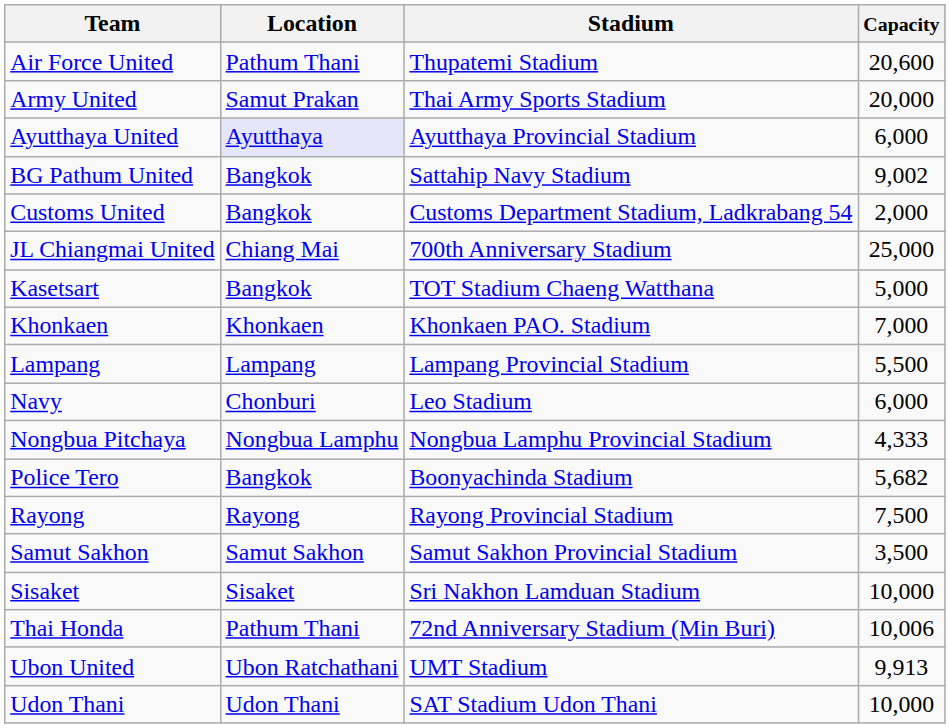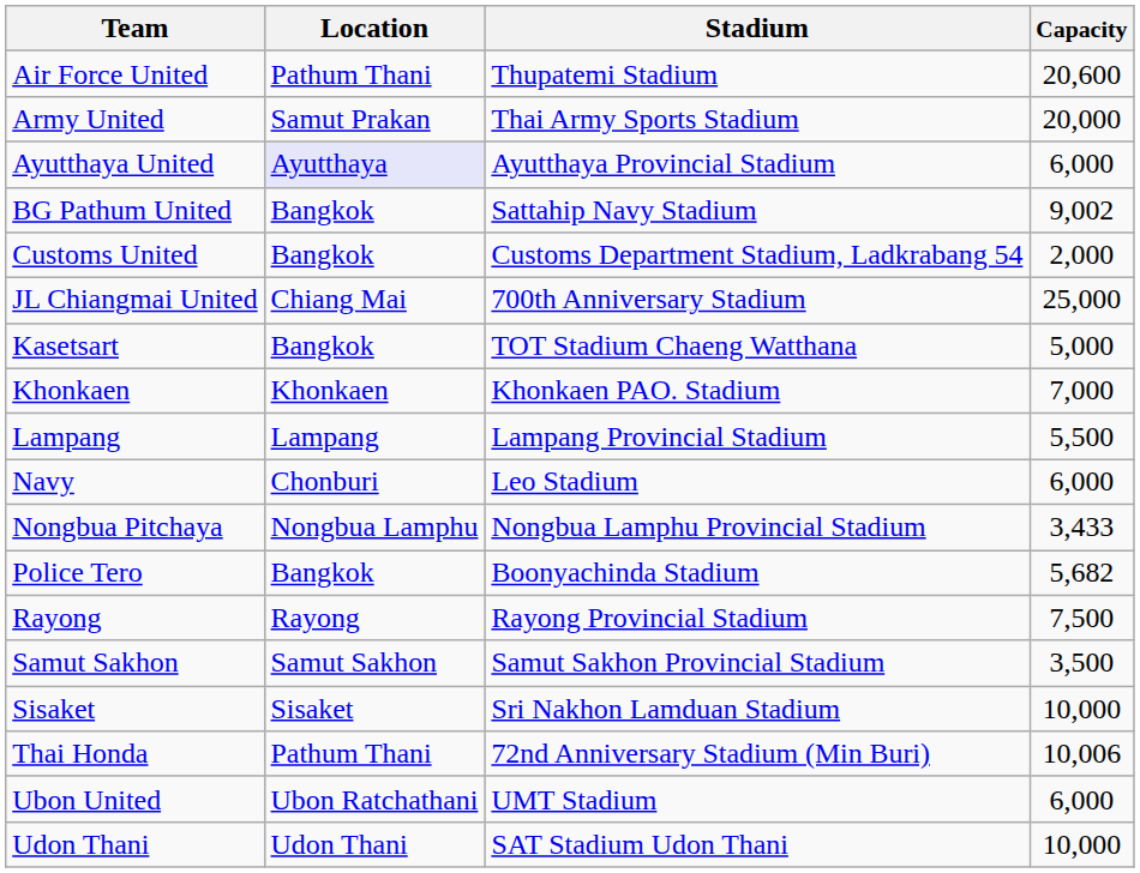 <table class="wikitable sortable">
 <tr>
 <th>Team</th>
 <th>Location</th>
 <th>Stadium</th>
 <th><small>Capacity</small></th>
 </tr>
 <tr>
 <td><a href='#'>Air Force United</a></td>
 <td><a href='#'>Pathum Thani</a></td>
 <td><a href='#'>Thupatemi Stadium</a></td>
 <td align="center">20,600</td>
 </tr>
 <tr>
 <td><a href='#'>Army United</a></td>
 <td><a href='#'>Samut Prakan</a></td>
 <td><a href='#'>Thai Army Sports Stadium</a></td>
 <td align="center">20,000</td>
 </tr>
 <tr>
 <td><a href='#'>Ayutthaya United</a></td>
 <td style="background: lavender;"><a href='#'>Ayutthaya</a></td>
 <td><a href='#'>Ayutthaya Provincial Stadium</a></td>
 <td align="center">6,000</td>
 </tr>
 <tr>
 <td><a href='#'>BG Pathum United</a></td>
 <td><a href='#'>Bangkok</a></td>
 <td><a href='#'>Sattahip Navy Stadium</a></td>
 <td align="center">9,002</td>
 </tr>
 <tr>
 <td><a href='#'>Customs United</a></td>
 <td><a href='#'>Bangkok</a></td>
 <td><a href='#'>Customs Department Stadium, Ladkrabang 54</a></td>
 <td align="center">2,000</td>
 </tr>
 <tr>
 <td><a href='#'>JL Chiangmai United</a></td>
 <td><a href='#'>Chiang Mai</a></td>
 <td><a href='#'>700th Anniversary Stadium</a></td>
 <td align="center">25,000</td>
 </tr>
 <tr>
 <td><a href='#'>Kasetsart</a></td>
 <td><a href='#'>Bangkok</a></td>
 <td><a href='#'>TOT Stadium Chaeng Watthana</a></td>
 <td align="center">5,000</td>
 </tr>
 <tr>
 <td><a href='#'>Khonkaen</a></td>
 <td><a href='#'>Khonkaen</a></td>
 <td><a href='#'>Khonkaen PAO. Stadium</a></td>
 <td align="center">7,000</td>
 </tr>
 <tr>
 <td><a href='#'>Lampang</a></td>
 <td><a href='#'>Lampang</a></td>
 <td><a href='#'>Lampang Provincial Stadium</a></td>
 <td align="center">5,500</td>
 </tr>
 <tr>
 <td><a href='#'>Navy</a></td>
 <td><a href='#'>Chonburi</a></td>
 <td><a href='#'>Leo Stadium</a></td>
 <td align="center">6,000</td>
 </tr>
 <tr>
 <td><a href='#'>Nongbua Pitchaya</a></td>
 <td><a href='#'>Nongbua Lamphu</a></td>
 <td><a href='#'>Nongbua Lamphu Provincial Stadium</a></td>
-<td align="center">4,333</td>
+<td align="center">3,433</td>
 </tr>
 <tr>
 <td><a href='#'>Police Tero</a></td>
 <td><a href='#'>Bangkok</a></td>
 <td><a href='#'>Boonyachinda Stadium</a></td>
 <td align="center">5,682</td>
 </tr>
 <tr>
 <td><a href='#'>Rayong</a></td>
 <td><a href='#'>Rayong</a></td>
 <td><a href='#'>Rayong Provincial Stadium</a></td>
 <td align="center">7,500</td>
 </tr>
 <tr>
 <td><a href='#'>Samut Sakhon</a></td>
 <td><a href='#'>Samut Sakhon</a></td>
 <td><a href='#'>Samut Sakhon Provincial Stadium</a></td>
 <td align="center">3,500</td>
 </tr>
 <tr>
 <td><a href='#'>Sisaket</a></td>
 <td><a href='#'>Sisaket</a></td>
 <td><a href='#'>Sri Nakhon Lamduan Stadium</a></td>
 <td align="center">10,000</td>
 </tr>
 <tr>
 <td><a href='#'>Thai Honda</a></td>
 <td><a href='#'>Pathum Thani</a></td>
 <td><a href='#'>72nd Anniversary Stadium (Min Buri)</a></td>
 <td align="center">10,006</td>
 </tr>
 <tr>
 <td><a href='#'>Ubon United</a></td>
 <td><a href='#'>Ubon Ratchathani</a></td>
 <td><a href='#'>UMT Stadium</a></td>
-<td align="center">9,913</td>
+<td align="center">6,000</td>
 </tr>
 <tr>
 <td><a href='#'>Udon Thani</a></td>
 <td><a href='#'>Udon Thani</a></td>
 <td><a href='#'>SAT Stadium Udon Thani</a></td>
 <td align="center">10,000</td>
 </tr>
 </table>
